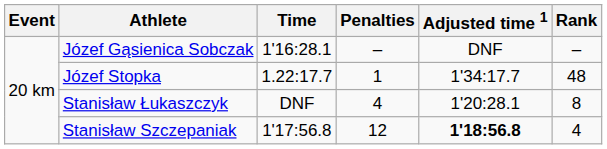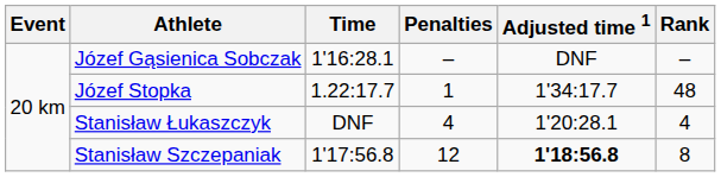 <table class="wikitable" style="font-size:90%">
 <tr>
 <th>Event</th>
 <th>Athlete</th>
 <th>Time</th>
 <th>Penalties</th>
 <th>Adjusted time <sup>1</sup></th>
 <th>Rank</th>
 </tr>
 <tr>
 <td rowspan="4">20 km</td>
 <td><a href='#'>Józef Gąsienica Sobczak</a></td>
 <td align="center">1'16:28.1</td>
 <td align="center">–</td>
 <td align="center">DNF</td>
 <td align="center">–</td>
 </tr>
 <tr>
 <td><a href='#'>Józef Stopka</a></td>
 <td align="center">1.22:17.7</td>
 <td align="center">1</td>
 <td align="center">1'34:17.7</td>
 <td align="center">48</td>
 </tr>
 <tr>
 <td><a href='#'>Stanisław Łukaszczyk</a></td>
 <td align="center">DNF</td>
 <td align="center">4</td>
 <td align="center">1'20:28.1</td>
-<td align="center">8</td>
+<td align="center">4</td>
 </tr>
 <tr>
 <td><a href='#'>Stanisław Szczepaniak</a></td>
 <td align="center">1'17:56.8</td>
 <td align="center">12</td>
 <td align="center"><strong>1'18:56.8</strong></td>
-<td align="center">4</td>
+<td align="center">8</td>
 </tr>
 </table>
